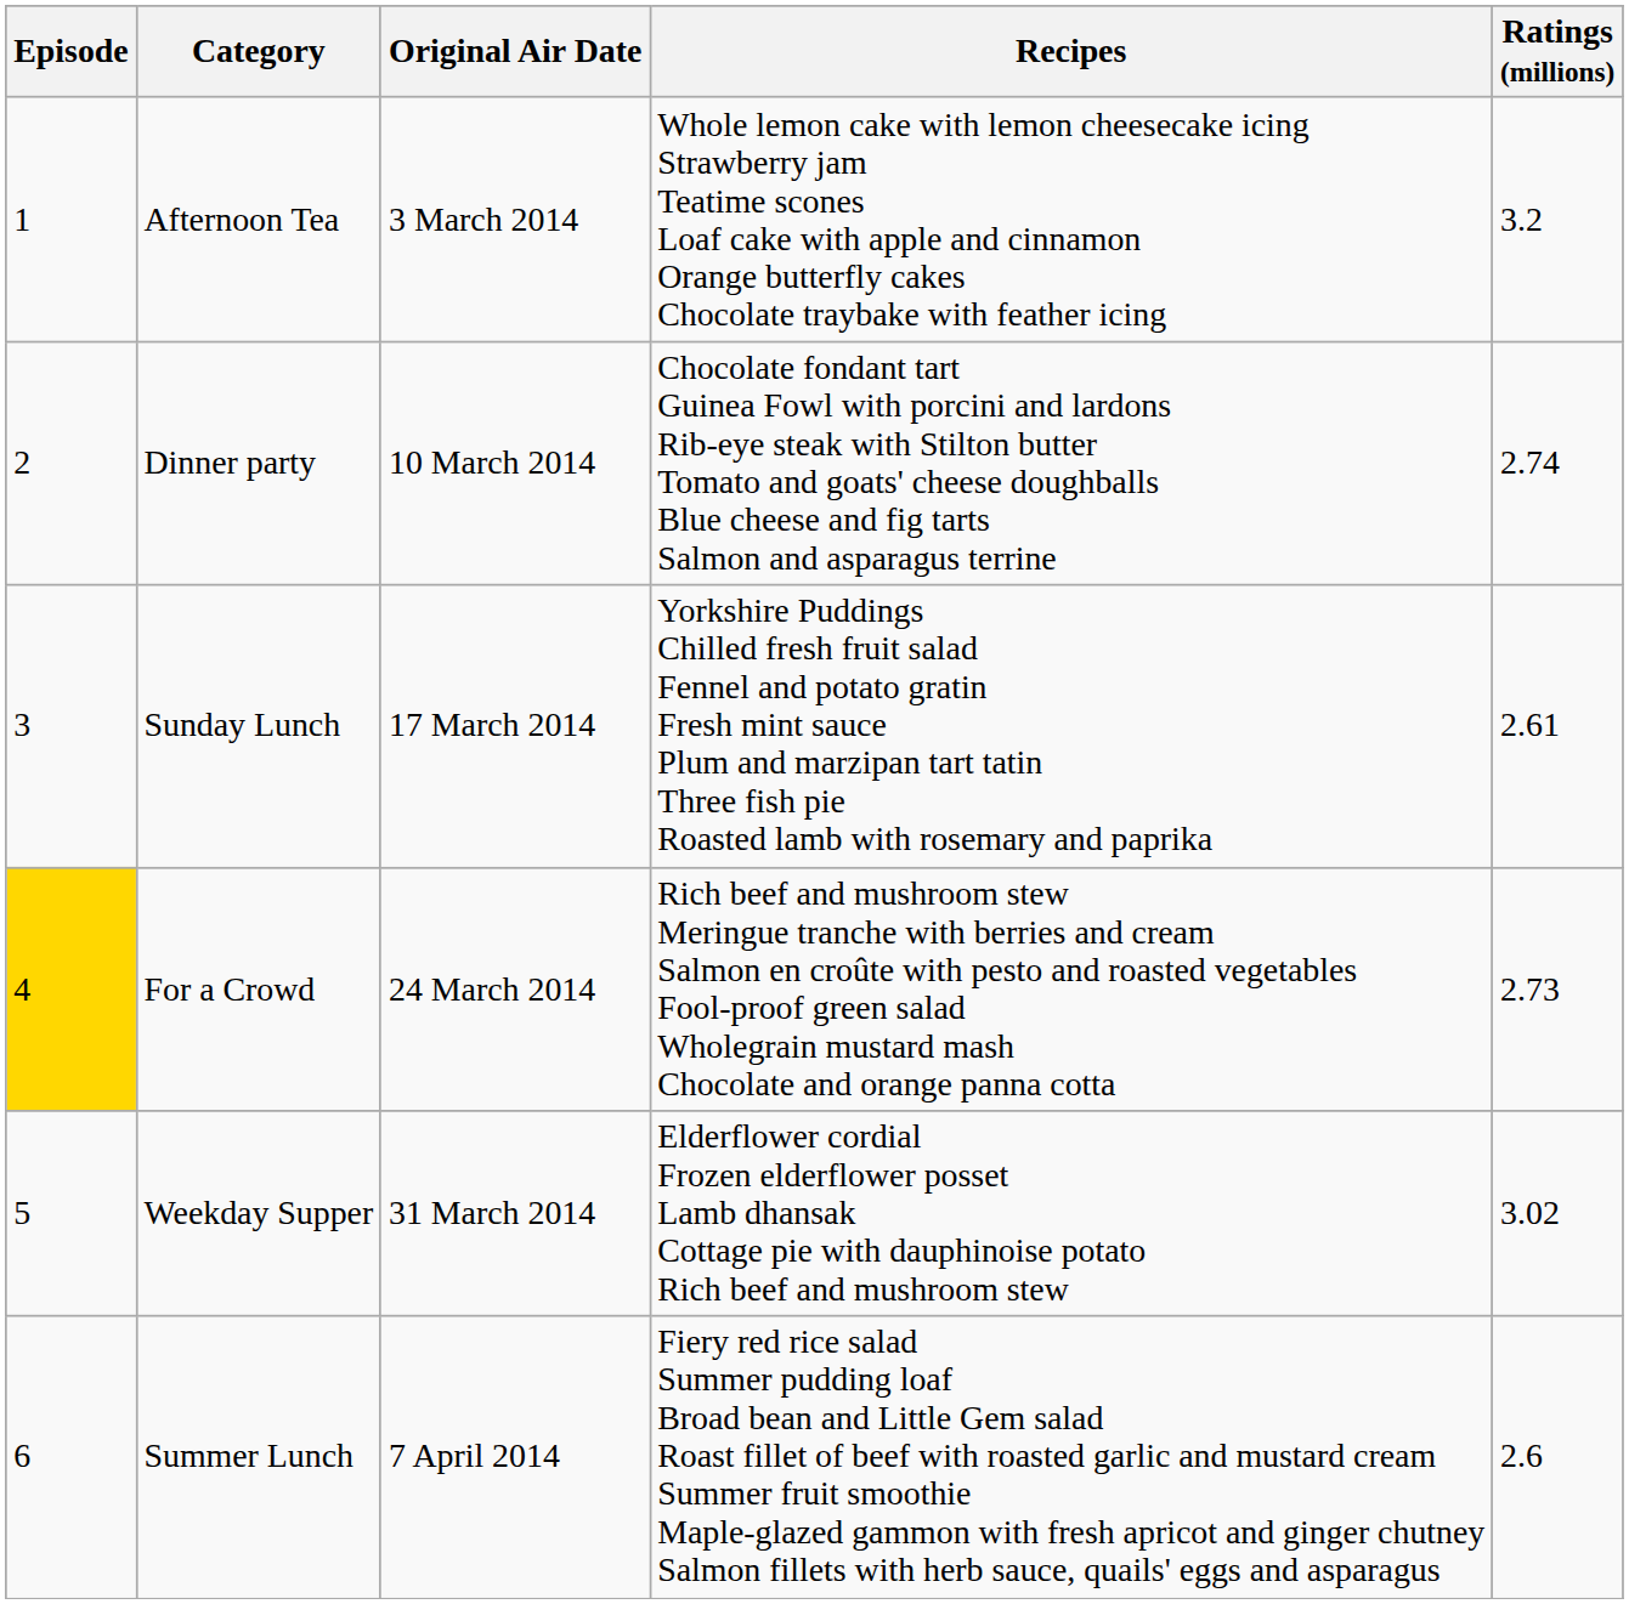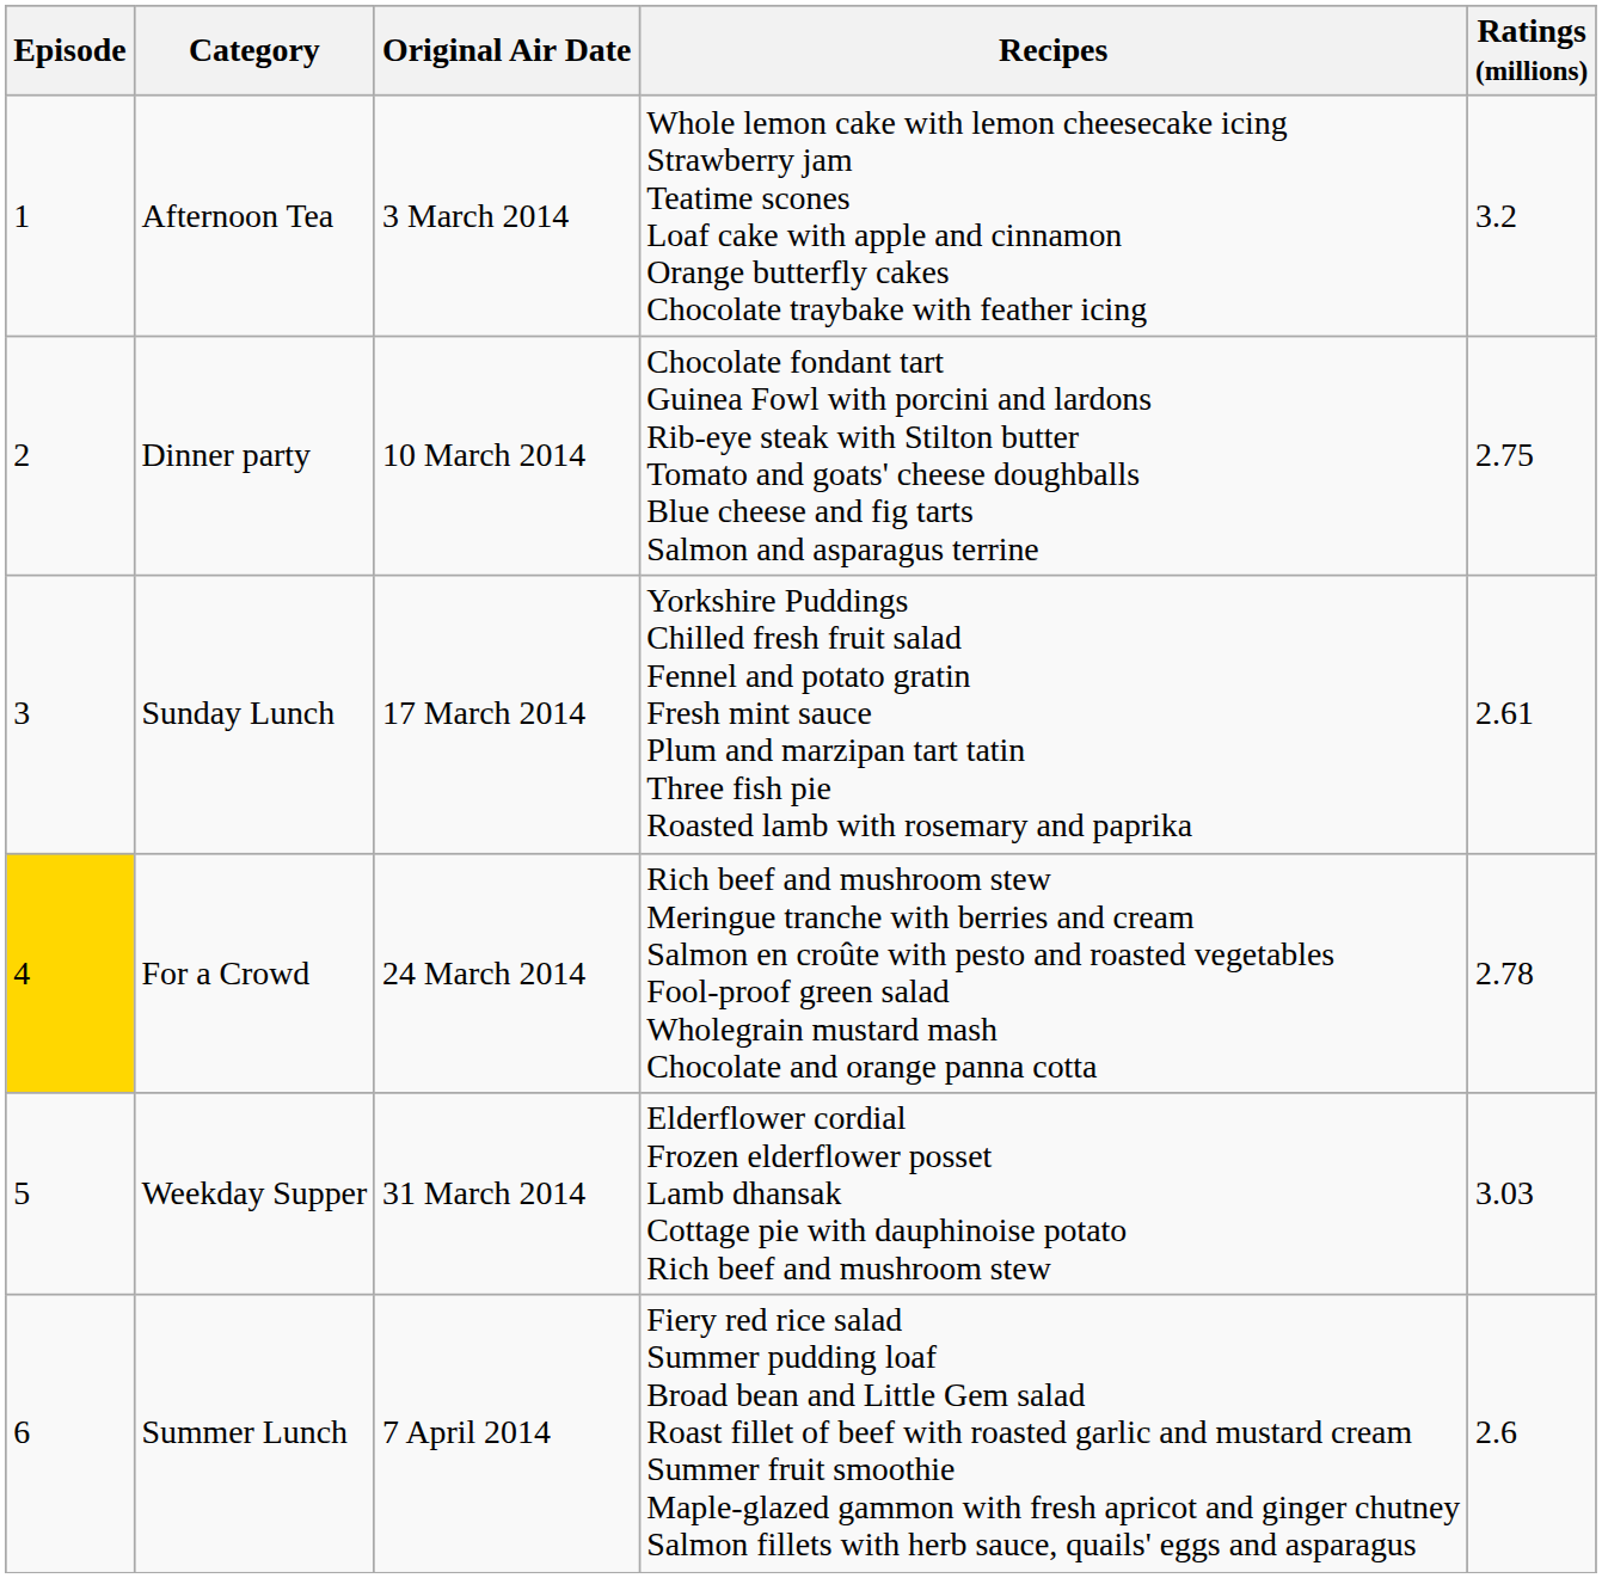 <table class="wikitable">
 <tr>
 <th>Episode</th>
 <th>Category</th>
 <th>Original Air Date</th>
 <th>Recipes</th>
 <th>Ratings<br><small>(millions)</small></th>
 </tr>
 <tr>
 <td>1</td>
 <td>Afternoon Tea</td>
 <td>3 March 2014</td>
 <td>Whole lemon cake with lemon cheesecake icing<br>Strawberry jam<br>Teatime scones<br>Loaf cake with apple and cinnamon<br>Orange butterfly cakes<br>Chocolate traybake with feather icing</td>
 <td>3.2</td>
 </tr>
 <tr>
 <td>2</td>
 <td>Dinner party</td>
 <td>10 March 2014</td>
 <td>Chocolate fondant tart<br>Guinea Fowl with porcini and lardons<br>Rib-eye steak with Stilton butter<br>Tomato and goats' cheese doughballs<br>Blue cheese and fig tarts<br>Salmon and asparagus terrine</td>
-<td>2.74</td>
+<td>2.75</td>
 </tr>
 <tr>
 <td>3</td>
 <td>Sunday Lunch</td>
 <td>17 March 2014</td>
 <td>Yorkshire Puddings<br>Chilled fresh fruit salad<br>Fennel and potato gratin<br>Fresh mint sauce<br>Plum and marzipan tart tatin<br>Three fish pie<br>Roasted lamb with rosemary and paprika</td>
 <td>2.61</td>
 </tr>
 <tr>
 <td style="background: gold;">4</td>
 <td>For a Crowd</td>
 <td>24 March 2014</td>
 <td>Rich beef and mushroom stew<br>Meringue tranche with berries and cream<br>Salmon en croûte with pesto and roasted vegetables<br>Fool-proof green salad<br>Wholegrain mustard mash<br>Chocolate and orange panna cotta</td>
-<td>2.73</td>
+<td>2.78</td>
 </tr>
 <tr>
 <td>5</td>
 <td>Weekday Supper</td>
 <td>31 March 2014</td>
 <td>Elderflower cordial<br>Frozen elderflower posset<br>Lamb dhansak<br>Cottage pie with dauphinoise potato<br>Rich beef and mushroom stew</td>
-<td>3.02</td>
+<td>3.03</td>
 </tr>
 <tr>
 <td>6</td>
 <td>Summer Lunch</td>
 <td>7 April 2014</td>
 <td>Fiery red rice salad<br>Summer pudding loaf<br>Broad bean and Little Gem salad<br>Roast fillet of beef with roasted garlic and mustard cream<br>Summer fruit smoothie<br>Maple-glazed gammon with fresh apricot and ginger chutney<br>Salmon fillets with herb sauce, quails' eggs and asparagus</td>
 <td>2.6</td>
 </tr>
 <tr>
 </tr>
 </table>
